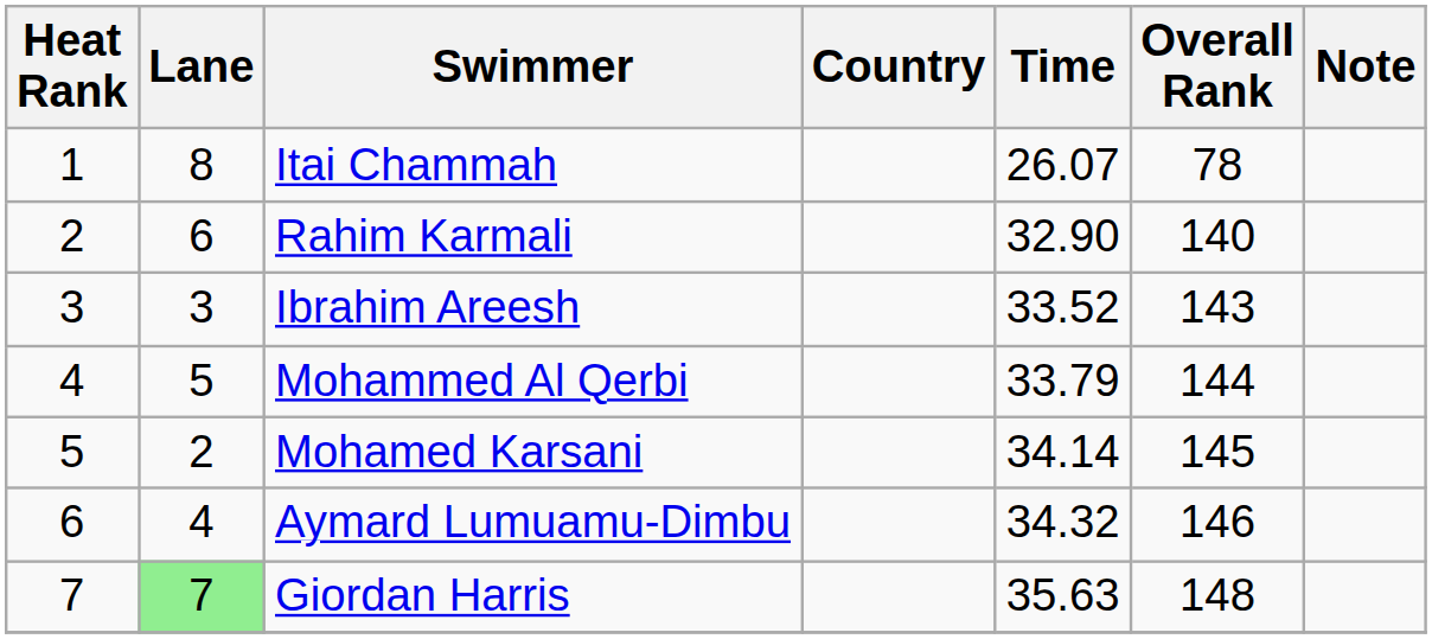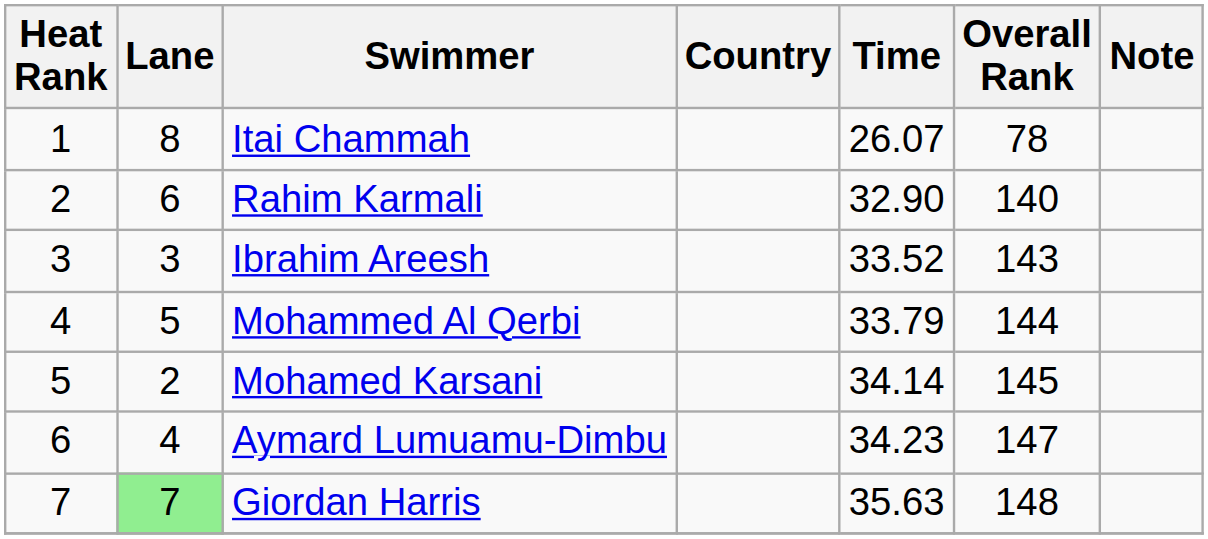 <table class="wikitable" style="text-align:center">
 <tr>
 <th>Heat <br>Rank</th>
 <th>Lane</th>
 <th>Swimmer</th>
 <th>Country</th>
 <th>Time</th>
 <th>Overall<br>Rank</th>
 <th>Note</th>
 </tr>
 <tr>
 <td>1</td>
 <td>8</td>
 <td align=left><a href='#'>Itai Chammah</a></td>
 <td align=left></td>
 <td>26.07</td>
 <td>78</td>
 <td></td>
 </tr>
 <tr>
 <td>2</td>
 <td>6</td>
 <td align=left><a href='#'>Rahim Karmali</a></td>
 <td align=left></td>
 <td>32.90</td>
 <td>140</td>
 <td></td>
 </tr>
 <tr>
 <td>3</td>
 <td>3</td>
 <td align=left><a href='#'>Ibrahim Areesh</a></td>
 <td align=left></td>
 <td>33.52</td>
 <td>143</td>
 <td></td>
 </tr>
 <tr>
 <td>4</td>
 <td>5</td>
 <td align=left><a href='#'>Mohammed Al Qerbi</a></td>
 <td align=left></td>
 <td>33.79</td>
 <td>144</td>
 <td></td>
 </tr>
 <tr>
 <td>5</td>
 <td>2</td>
 <td align=left><a href='#'>Mohamed Karsani</a></td>
 <td align=left></td>
 <td>34.14</td>
 <td>145</td>
 <td></td>
 </tr>
 <tr>
 <td>6</td>
 <td>4</td>
 <td align=left><a href='#'>Aymard Lumuamu-Dimbu</a></td>
 <td align=left></td>
-<td>34.32</td>
-<td>146</td>
+<td>34.23</td>
+<td>147</td>
 <td></td>
 </tr>
 <tr>
 <td>7</td>
 <td style="background: lightgreen;">7</td>
 <td align=left><a href='#'>Giordan Harris</a></td>
 <td align=left></td>
 <td>35.63</td>
 <td>148</td>
 <td></td>
 </tr>
 <tr>
 </tr>
 </table>
